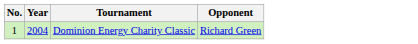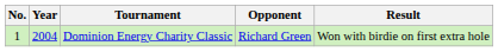 <table class="wikitable" style="font-size:95%;">
 <tr>
 <th>No.</th>
 <th>Year</th>
 <th>Tournament</th>
 <th>Opponent</th>
+<th>Result</th>
 </tr>
 <tr style="background:#D0F0C0;">
 <td align=center>1</td>
 <td><a href='#'>2004</a></td>
 <td><a href='#'>Dominion Energy Charity Classic</a></td>
 <td> <a href='#'>Richard Green</a></td>
+<td>Won with birdie on first extra hole</td>
 </tr>
 </table>
